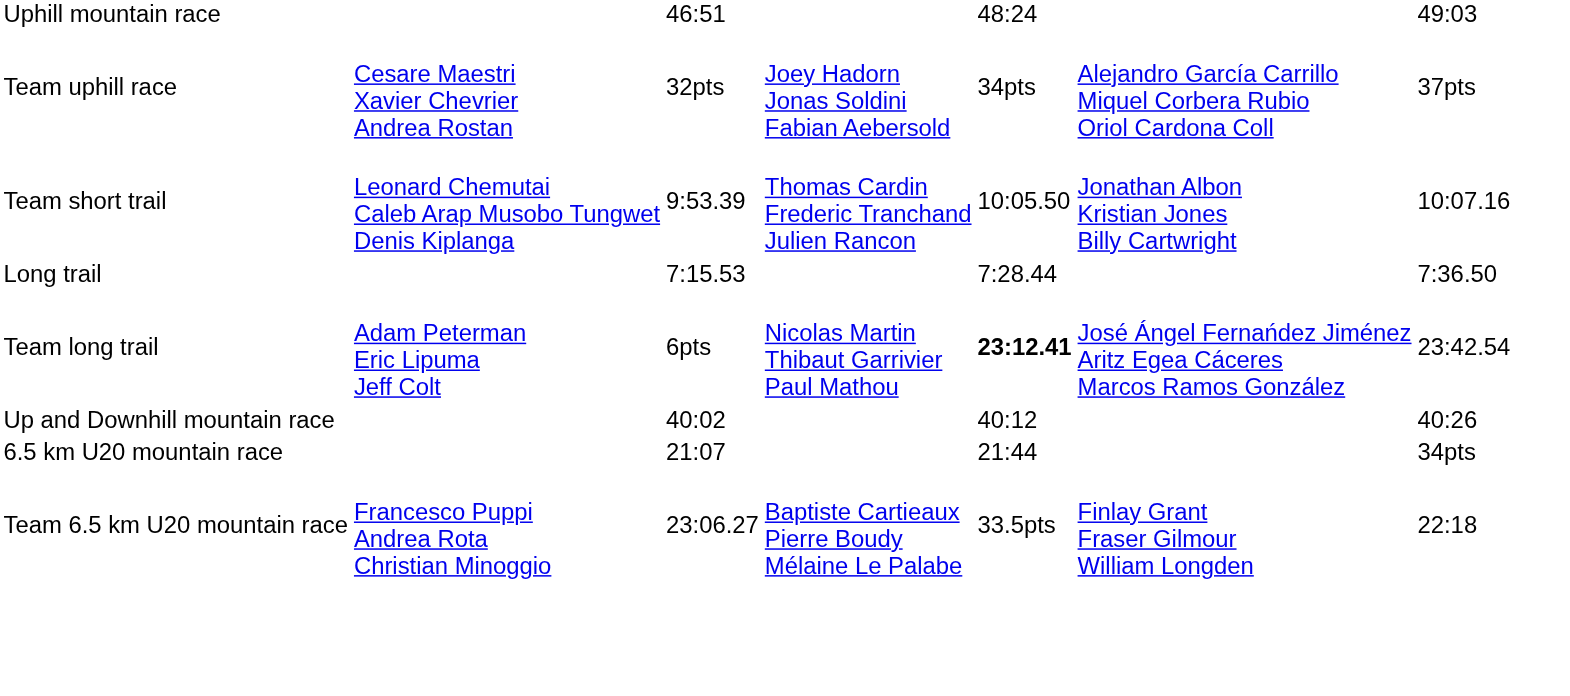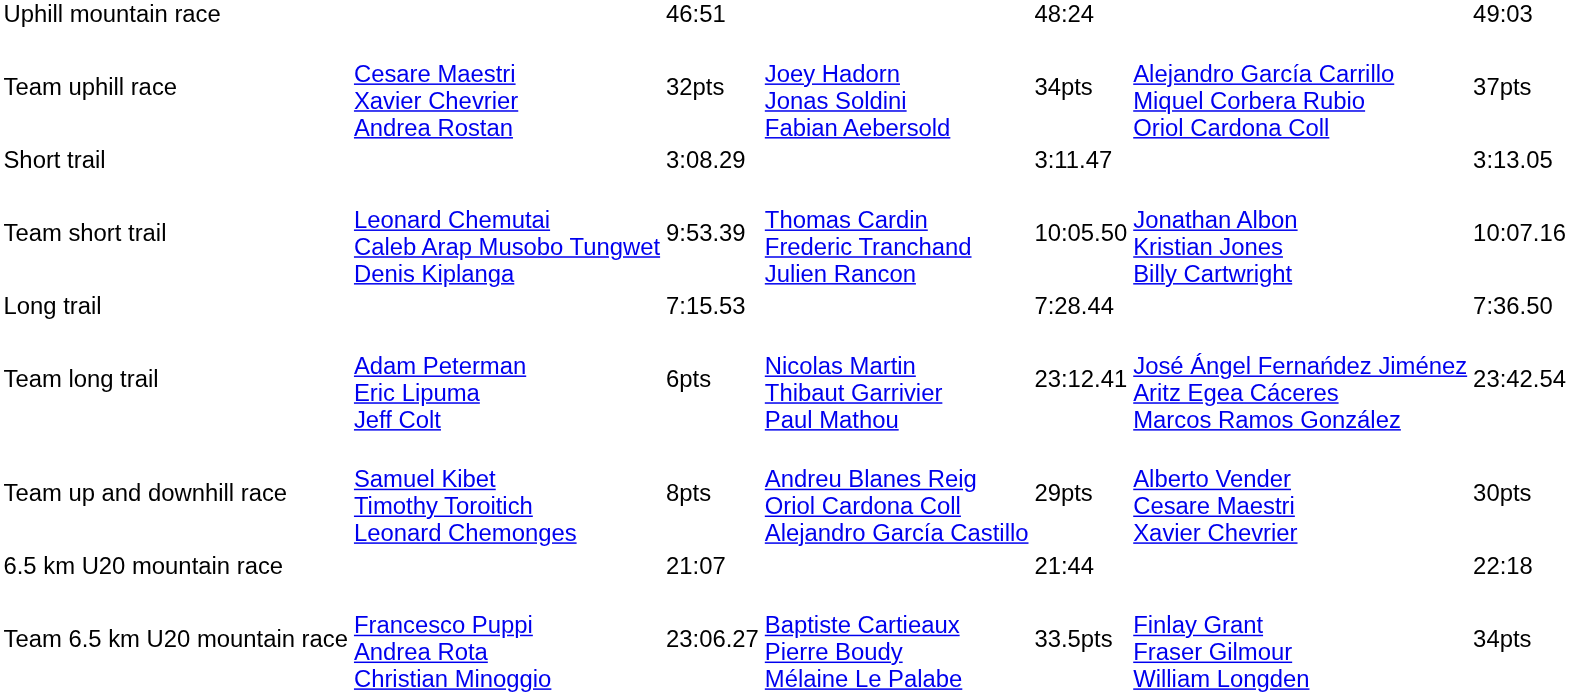 <table>
 <tr>
 <td>Uphill mountain race</td>
 <td></td>
 <td>46:51</td>
 <td></td>
 <td>48:24</td>
 <td></td>
 <td>49:03</td>
 </tr>
 <tr>
 <td>Team uphill race</td>
 <td><br><a href='#'>Cesare Maestri</a><br><a href='#'>Xavier Chevrier</a><br><a href='#'>Andrea Rostan</a></td>
 <td>32pts</td>
 <td><br><a href='#'>Joey Hadorn</a><br><a href='#'>Jonas Soldini</a><br><a href='#'>Fabian Aebersold</a></td>
 <td>34pts</td>
 <td><br><a href='#'>Alejandro García Carrillo</a><br><a href='#'>Miquel Corbera Rubio</a><br><a href='#'>Oriol Cardona Coll</a></td>
 <td>37pts</td>
+</tr>
+<tr>
+<td>Short trail</td>
+<td></td>
+<td>3:08.29</td>
+<td></td>
+<td>3:11.47</td>
+<td></td>
+<td>3:13.05</td>
 </tr>
 <tr>
 <td>Team short trail</td>
 <td><br><a href='#'>Leonard Chemutai</a><br><a href='#'>Caleb Arap Musobo Tungwet </a><br><a href='#'>Denis Kiplanga</a></td>
 <td>9:53.39</td>
 <td><br><a href='#'>Thomas Cardin</a><br><a href='#'>Frederic Tranchand</a><br><a href='#'>Julien Rancon</a></td>
 <td>10:05.50</td>
 <td><br><a href='#'>Jonathan Albon</a><br><a href='#'>Kristian Jones</a><br><a href='#'>Billy Cartwright</a></td>
 <td>10:07.16</td>
 </tr>
 <tr>
 <td>Long trail</td>
 <td></td>
 <td>7:15.53</td>
 <td></td>
 <td>7:28.44</td>
 <td></td>
 <td>7:36.50</td>
 </tr>
 <tr>
 <td>Team long trail</td>
 <td><br><a href='#'>Adam Peterman</a><br><a href='#'>Eric Lipuma</a><br><a href='#'>Jeff Colt</a></td>
 <td>6pts</td>
 <td><br><a href='#'>Nicolas Martin</a><br><a href='#'>Thibaut Garrivier</a><br><a href='#'>Paul Mathou</a></td>
-<td><strong>23:12.41</strong></td>
+<td>23:12.41</td>
 <td><br><a href='#'>José Ángel Fernańdez Jiménez</a><br><a href='#'>Aritz Egea Cáceres</a><br><a href='#'>Marcos Ramos González</a></td>
 <td>23:42.54</td>
 </tr>
 <tr>
-<td>Up and Downhill mountain race</td>
-<td></td>
-<td>40:02</td>
-<td></td>
-<td>40:12</td>
-<td></td>
-<td>40:26</td>
+<td>Team up and downhill race</td>
+<td><br><a href='#'>Samuel Kibet</a><br><a href='#'>Timothy Toroitich</a><br><a href='#'>Leonard Chemonges</a></td>
+<td>8pts</td>
+<td><br><a href='#'>Andreu Blanes Reig</a><br><a href='#'>Oriol Cardona Coll</a><br><a href='#'>Alejandro García Castillo</a></td>
+<td>29pts</td>
+<td><br><a href='#'>Alberto Vender</a><br><a href='#'>Cesare Maestri</a><br><a href='#'>Xavier Chevrier</a></td>
+<td>30pts</td>
 </tr>
 <tr>
 <td>6.5 km U20 mountain race</td>
 <td></td>
 <td>21:07</td>
 <td></td>
 <td>21:44</td>
 <td></td>
-<td>34pts</td>
+<td>22:18</td>
 </tr>
 <tr>
 <td>Team 6.5 km U20 mountain race</td>
 <td><br><a href='#'>Francesco Puppi</a><br><a href='#'>Andrea Rota</a><br><a href='#'>Christian Minoggio</a></td>
 <td>23:06.27</td>
 <td><br><a href='#'>Baptiste Cartieaux</a><br><a href='#'>Pierre Boudy</a><br><a href='#'>Mélaine Le Palabe</a></td>
 <td>33.5pts</td>
 <td><br><a href='#'>Finlay Grant</a><br><a href='#'>Fraser Gilmour</a><br><a href='#'>William Longden</a></td>
-<td>22:18</td>
+<td>34pts</td>
 </tr>
 </table>
